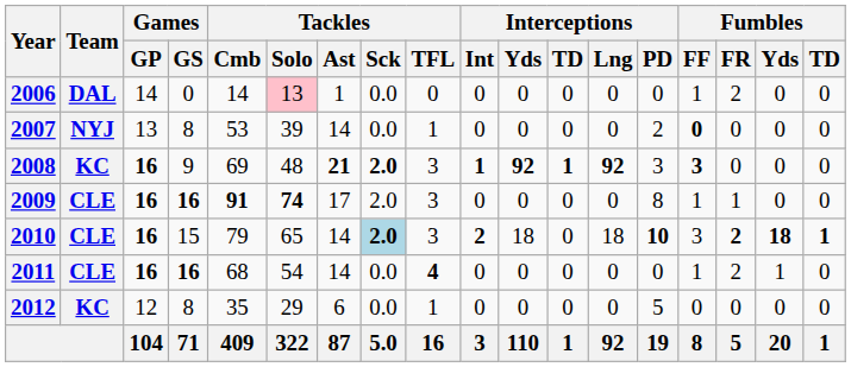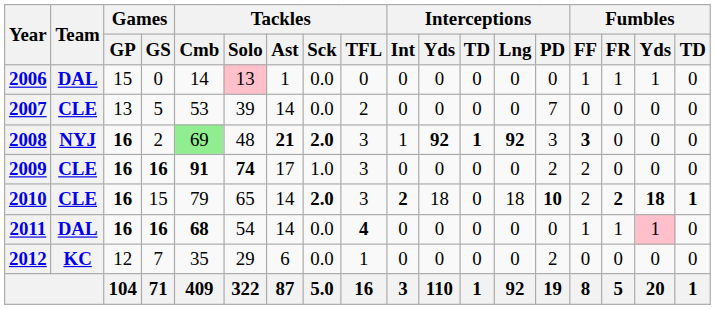 <table class="wikitable" style="text-align:center">
 <tr>
 <th rowspan="2">Year</th>
 <th rowspan="2">Team</th>
 <th colspan="2">Games</th>
 <th colspan="5">Tackles</th>
 <th colspan="5">Interceptions</th>
 <th colspan="4">Fumbles</th>
 </tr>
 <tr>
 <th>GP</th>
 <th>GS</th>
 <th>Cmb</th>
 <th>Solo</th>
 <th>Ast</th>
 <th>Sck</th>
 <th>TFL</th>
 <th>Int</th>
 <th>Yds</th>
 <th>TD</th>
 <th>Lng</th>
 <th>PD</th>
 <th>FF</th>
 <th>FR</th>
 <th>Yds</th>
 <th>TD</th>
 </tr>
 <tr>
 <th><a href='#'>2006</a></th>
 <th><a href='#'>DAL</a></th>
-<td>14</td>
+<td>15</td>
 <td>0</td>
 <td>14</td>
 <td style="background: pink;">13</td>
 <td>1</td>
 <td>0.0</td>
 <td>0</td>
 <td>0</td>
 <td>0</td>
 <td>0</td>
 <td>0</td>
 <td>0</td>
 <td>1</td>
-<td>2</td>
-<td>0</td>
+<td>1</td>
+<td>1</td>
 <td>0</td>
 </tr>
 <tr>
 <th><a href='#'>2007</a></th>
-<th><a href='#'>NYJ</a></th>
+<th><a href='#'>CLE</a></th>
 <td>13</td>
-<td>8</td>
+<td>5</td>
 <td>53</td>
 <td>39</td>
 <td>14</td>
 <td>0.0</td>
-<td>1</td>
+<td>2</td>
 <td>0</td>
 <td>0</td>
 <td>0</td>
 <td>0</td>
-<td>2</td>
-<td><strong>0</strong></td>
+<td>7</td>
+<td>0</td>
 <td>0</td>
 <td>0</td>
 <td>0</td>
 </tr>
 <tr>
 <th><a href='#'>2008</a></th>
-<th><a href='#'>KC</a></th>
+<th><a href='#'>NYJ</a></th>
 <td><strong>16</strong></td>
-<td>9</td>
-<td>69</td>
+<td>2</td>
+<td style="background: lightgreen;">69</td>
 <td>48</td>
 <td><strong>21</strong></td>
 <td><strong>2.0</strong></td>
 <td>3</td>
-<td><strong>1</strong></td>
+<td>1</td>
 <td><strong>92</strong></td>
 <td><strong>1</strong></td>
 <td><strong>92</strong></td>
 <td>3</td>
 <td><strong>3</strong></td>
 <td>0</td>
 <td>0</td>
 <td>0</td>
 </tr>
 <tr>
 <th><a href='#'>2009</a></th>
 <th><a href='#'>CLE</a></th>
 <td><strong>16</strong></td>
 <td><strong>16</strong></td>
 <td><strong>91</strong></td>
 <td><strong>74</strong></td>
 <td>17</td>
-<td>2.0</td>
+<td>1.0</td>
 <td>3</td>
 <td>0</td>
 <td>0</td>
 <td>0</td>
 <td>0</td>
-<td>8</td>
-<td>1</td>
-<td>1</td>
+<td>2</td>
+<td>2</td>
+<td>0</td>
 <td>0</td>
 <td>0</td>
 </tr>
 <tr>
 <th><a href='#'>2010</a></th>
 <th><a href='#'>CLE</a></th>
 <td><strong>16</strong></td>
 <td>15</td>
 <td>79</td>
 <td>65</td>
 <td>14</td>
-<td style="background: lightblue;"><strong>2.0</strong></td>
+<td><strong>2.0</strong></td>
 <td>3</td>
 <td><strong>2</strong></td>
 <td>18</td>
 <td>0</td>
 <td>18</td>
 <td><strong>10</strong></td>
-<td>3</td>
+<td>2</td>
 <td><strong>2</strong></td>
 <td><strong>18</strong></td>
 <td><strong>1</strong></td>
 </tr>
 <tr>
 <th><a href='#'>2011</a></th>
-<th><a href='#'>CLE</a></th>
+<th><a href='#'>DAL</a></th>
 <td><strong>16</strong></td>
 <td><strong>16</strong></td>
-<td>68</td>
+<td><strong>68</strong></td>
 <td>54</td>
 <td>14</td>
 <td>0.0</td>
 <td><strong>4</strong></td>
 <td>0</td>
 <td>0</td>
 <td>0</td>
 <td>0</td>
 <td>0</td>
 <td>1</td>
-<td>2</td>
 <td>1</td>
+<td style="background: pink;">1</td>
 <td>0</td>
 </tr>
 <tr>
 <th><a href='#'>2012</a></th>
 <th><a href='#'>KC</a></th>
 <td>12</td>
-<td>8</td>
+<td>7</td>
 <td>35</td>
 <td>29</td>
 <td>6</td>
 <td>0.0</td>
 <td>1</td>
 <td>0</td>
 <td>0</td>
 <td>0</td>
 <td>0</td>
-<td>5</td>
+<td>2</td>
 <td>0</td>
 <td>0</td>
 <td>0</td>
 <td>0</td>
 </tr>
 <tr>
 <th colspan="2"></th>
 <th>104</th>
 <th>71</th>
 <th>409</th>
 <th>322</th>
 <th>87</th>
 <th>5.0</th>
 <th>16</th>
 <th>3</th>
 <th>110</th>
 <th>1</th>
 <th>92</th>
 <th>19</th>
 <th>8</th>
 <th>5</th>
 <th>20</th>
 <th>1</th>
 </tr>
 </table>
